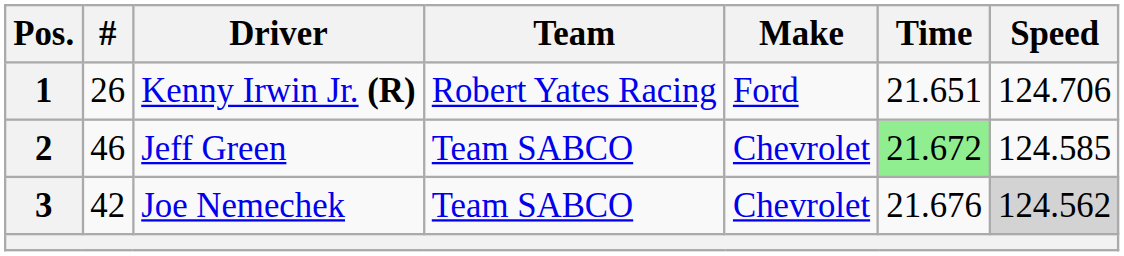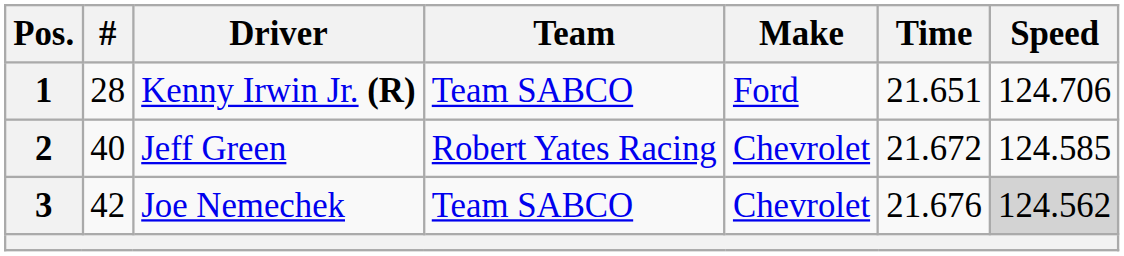 <table class="wikitable" style="font-size:95%">
 <tr>
 <th>Pos.</th>
 <th>#</th>
 <th>Driver</th>
 <th>Team</th>
 <th>Make</th>
 <th>Time</th>
 <th>Speed</th>
 </tr>
 <tr>
 <th>1</th>
-<td>26</td>
+<td>28</td>
 <td><a href='#'>Kenny Irwin Jr.</a> <strong>(R)</strong></td>
-<td><a href='#'>Robert Yates Racing</a></td>
+<td><a href='#'>Team SABCO</a></td>
 <td><a href='#'>Ford</a></td>
 <td>21.651</td>
 <td>124.706</td>
 </tr>
 <tr>
 <th>2</th>
-<td>46</td>
+<td>40</td>
 <td><a href='#'>Jeff Green</a></td>
-<td><a href='#'>Team SABCO</a></td>
+<td><a href='#'>Robert Yates Racing</a></td>
 <td><a href='#'>Chevrolet</a></td>
-<td style="background: lightgreen;">21.672</td>
+<td>21.672</td>
 <td>124.585</td>
 </tr>
 <tr>
 <th>3</th>
 <td>42</td>
 <td><a href='#'>Joe Nemechek</a></td>
 <td><a href='#'>Team SABCO</a></td>
 <td><a href='#'>Chevrolet</a></td>
 <td>21.676</td>
 <td style="background: lightgrey;">124.562</td>
 </tr>
 <tr>
 <th colspan="7"></th>
 </tr>
 </table>
